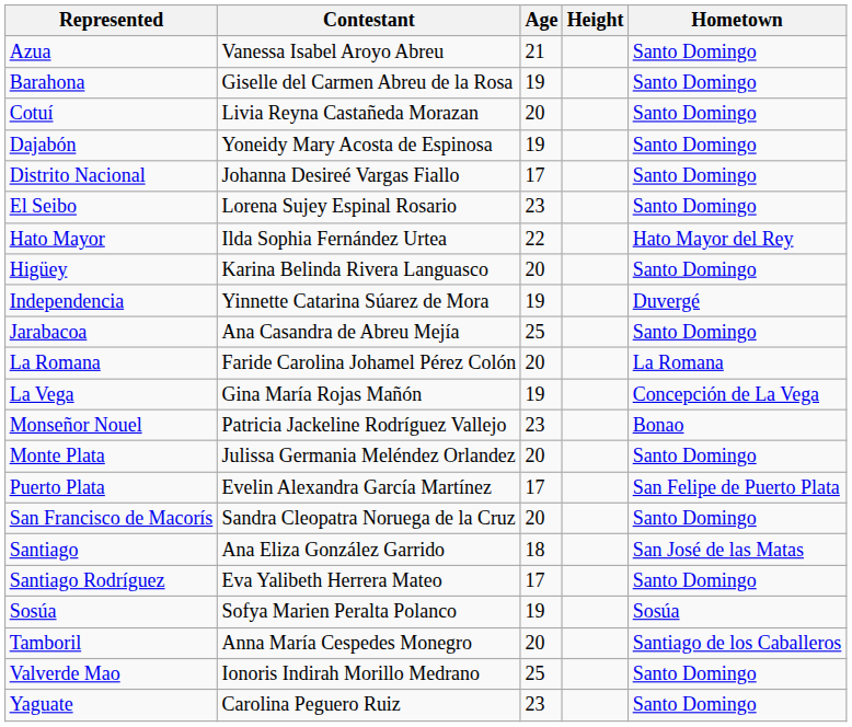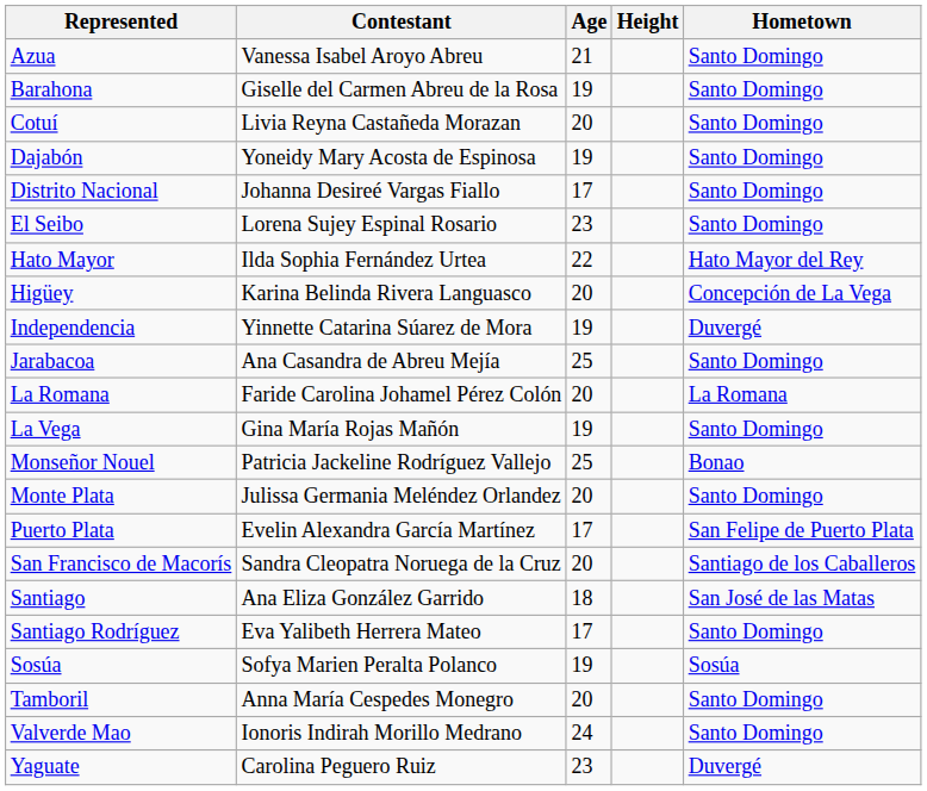 <table class="sortable wikitable">
 <tr>
 <th>Represented</th>
 <th>Contestant</th>
 <th>Age</th>
 <th>Height</th>
 <th>Hometown</th>
 </tr>
 <tr>
 <td><a href='#'>Azua</a></td>
 <td>Vanessa Isabel Aroyo Abreu</td>
 <td>21</td>
 <td></td>
 <td><a href='#'>Santo Domingo</a></td>
 </tr>
 <tr>
 <td><a href='#'>Barahona</a></td>
 <td>Giselle del Carmen Abreu de la Rosa</td>
 <td>19</td>
 <td></td>
 <td><a href='#'>Santo Domingo</a></td>
 </tr>
 <tr>
 <td><a href='#'>Cotuí</a></td>
 <td>Livia Reyna Castañeda Morazan</td>
 <td>20</td>
 <td></td>
 <td><a href='#'>Santo Domingo</a></td>
 </tr>
 <tr>
 <td><a href='#'>Dajabón</a></td>
 <td>Yoneidy Mary Acosta de Espinosa</td>
 <td>19</td>
 <td></td>
 <td><a href='#'>Santo Domingo</a></td>
 </tr>
 <tr>
 <td><a href='#'>Distrito Nacional</a></td>
 <td>Johanna Desireé Vargas Fiallo</td>
 <td>17</td>
 <td></td>
 <td><a href='#'>Santo Domingo</a></td>
 </tr>
 <tr>
 <td><a href='#'>El Seibo</a></td>
 <td>Lorena Sujey Espinal Rosario</td>
 <td>23</td>
 <td></td>
 <td><a href='#'>Santo Domingo</a></td>
 </tr>
 <tr>
 <td><a href='#'>Hato Mayor</a></td>
 <td>Ilda Sophia Fernández Urtea</td>
 <td>22</td>
 <td></td>
 <td><a href='#'>Hato Mayor del Rey</a></td>
 </tr>
 <tr>
 <td><a href='#'>Higüey</a></td>
 <td>Karina Belinda Rivera Languasco</td>
 <td>20</td>
 <td></td>
-<td><a href='#'>Santo Domingo</a></td>
+<td><a href='#'>Concepción de La Vega</a></td>
 </tr>
 <tr>
 <td><a href='#'>Independencia</a></td>
 <td>Yinnette Catarina Súarez de Mora</td>
 <td>19</td>
 <td></td>
 <td><a href='#'>Duvergé</a></td>
 </tr>
 <tr>
 <td><a href='#'>Jarabacoa</a></td>
 <td>Ana Casandra de Abreu Mejía</td>
 <td>25</td>
 <td></td>
 <td><a href='#'>Santo Domingo</a></td>
 </tr>
 <tr>
 <td><a href='#'>La Romana</a></td>
 <td>Faride Carolina Johamel Pérez Colón</td>
 <td>20</td>
 <td></td>
 <td><a href='#'>La Romana</a></td>
 </tr>
 <tr>
 <td><a href='#'>La Vega</a></td>
 <td>Gina María Rojas Mañón</td>
 <td>19</td>
 <td></td>
-<td><a href='#'>Concepción de La Vega</a></td>
+<td><a href='#'>Santo Domingo</a></td>
 </tr>
 <tr>
 <td><a href='#'>Monseñor Nouel</a></td>
 <td>Patricia Jackeline Rodríguez Vallejo</td>
-<td>23</td>
+<td>25</td>
 <td></td>
 <td><a href='#'>Bonao</a></td>
 </tr>
 <tr>
 <td><a href='#'>Monte Plata</a></td>
 <td>Julissa Germania Meléndez Orlandez</td>
 <td>20</td>
 <td></td>
 <td><a href='#'>Santo Domingo</a></td>
 </tr>
 <tr>
 <td><a href='#'>Puerto Plata</a></td>
 <td>Evelin Alexandra García Martínez</td>
 <td>17</td>
 <td></td>
 <td><a href='#'>San Felipe de Puerto Plata</a></td>
 </tr>
 <tr>
 <td><a href='#'>San Francisco de Macorís</a></td>
 <td>Sandra Cleopatra Noruega de la Cruz</td>
 <td>20</td>
 <td></td>
-<td><a href='#'>Santo Domingo</a></td>
+<td><a href='#'>Santiago de los Caballeros</a></td>
 </tr>
 <tr>
 <td><a href='#'>Santiago</a></td>
 <td>Ana Eliza González Garrido</td>
 <td>18</td>
 <td></td>
 <td><a href='#'>San José de las Matas</a></td>
 </tr>
 <tr>
 <td><a href='#'>Santiago Rodríguez</a></td>
 <td>Eva Yalibeth Herrera Mateo</td>
 <td>17</td>
 <td></td>
 <td><a href='#'>Santo Domingo</a></td>
 </tr>
 <tr>
 <td><a href='#'>Sosúa</a></td>
 <td>Sofya Marien Peralta Polanco</td>
 <td>19</td>
 <td></td>
 <td><a href='#'>Sosúa</a></td>
 </tr>
 <tr>
 <td><a href='#'>Tamboril</a></td>
 <td>Anna María Cespedes Monegro</td>
 <td>20</td>
 <td></td>
-<td><a href='#'>Santiago de los Caballeros</a></td>
+<td><a href='#'>Santo Domingo</a></td>
 </tr>
 <tr>
 <td><a href='#'>Valverde Mao</a></td>
 <td>Ionoris Indirah Morillo Medrano</td>
-<td>25</td>
+<td>24</td>
 <td></td>
 <td><a href='#'>Santo Domingo</a></td>
 </tr>
 <tr>
 <td><a href='#'>Yaguate</a></td>
 <td>Carolina Peguero Ruiz</td>
 <td>23</td>
 <td></td>
-<td><a href='#'>Santo Domingo</a></td>
+<td><a href='#'>Duvergé</a></td>
 </tr>
 </table>
